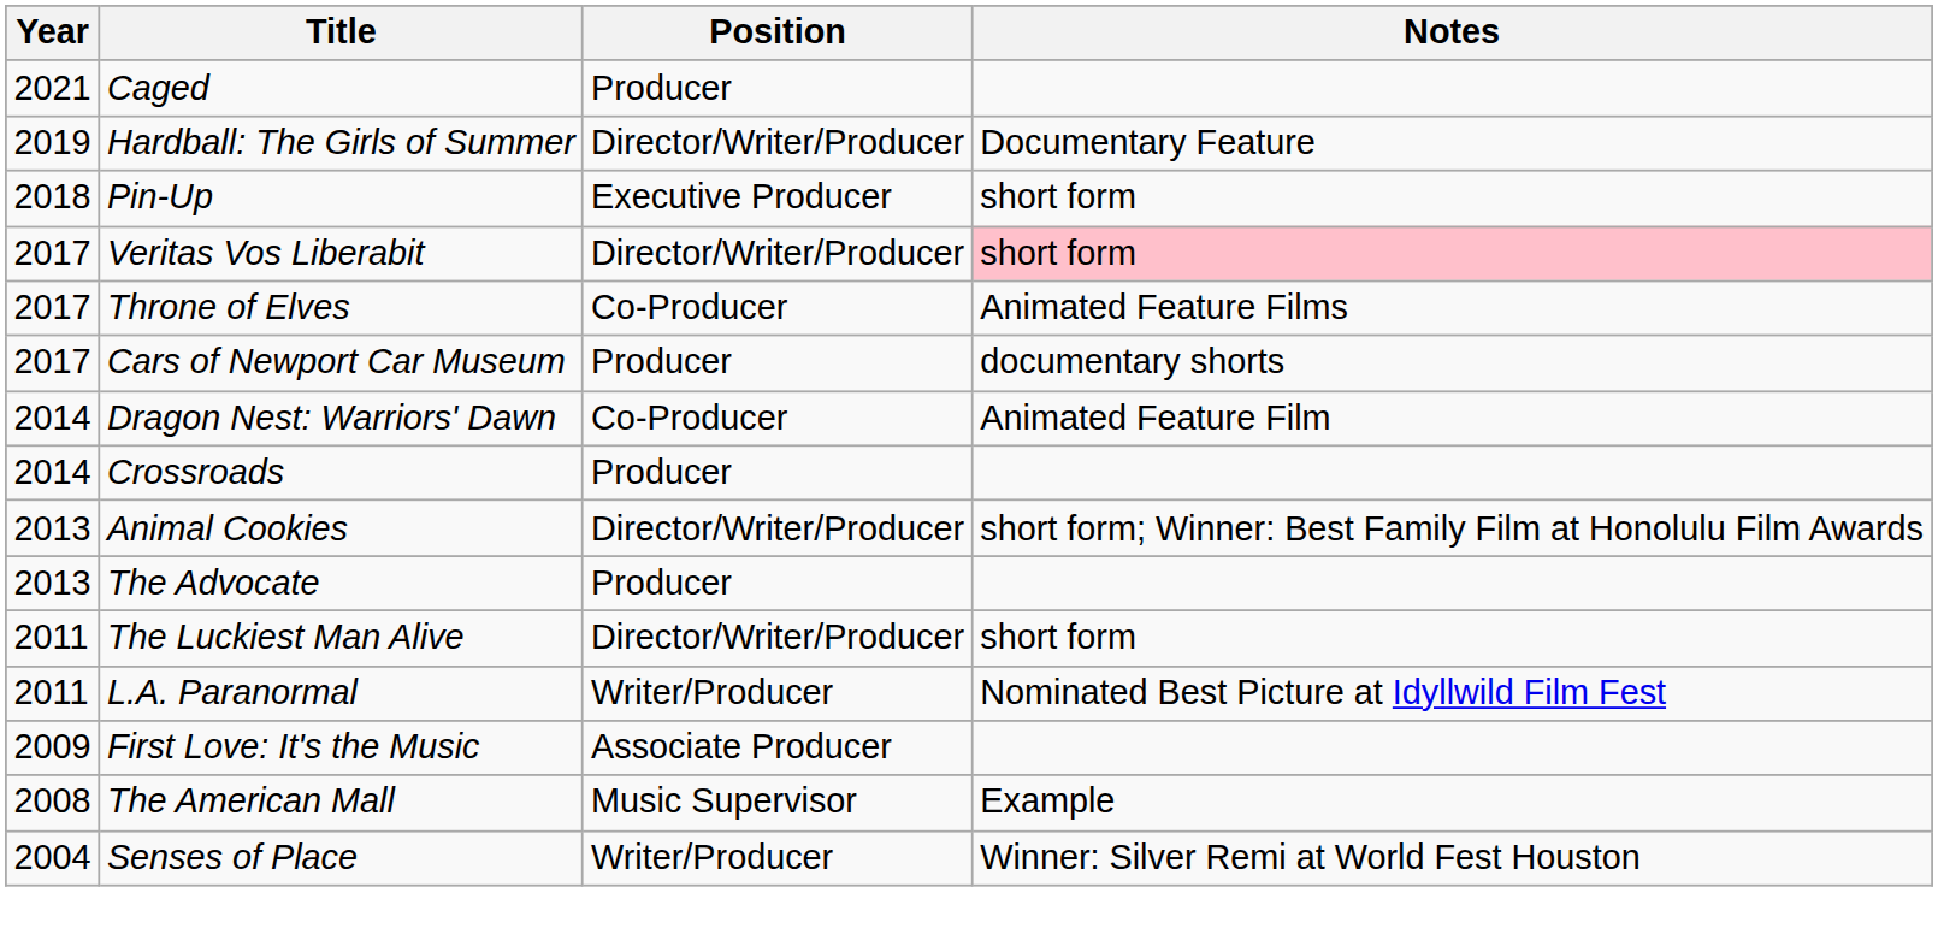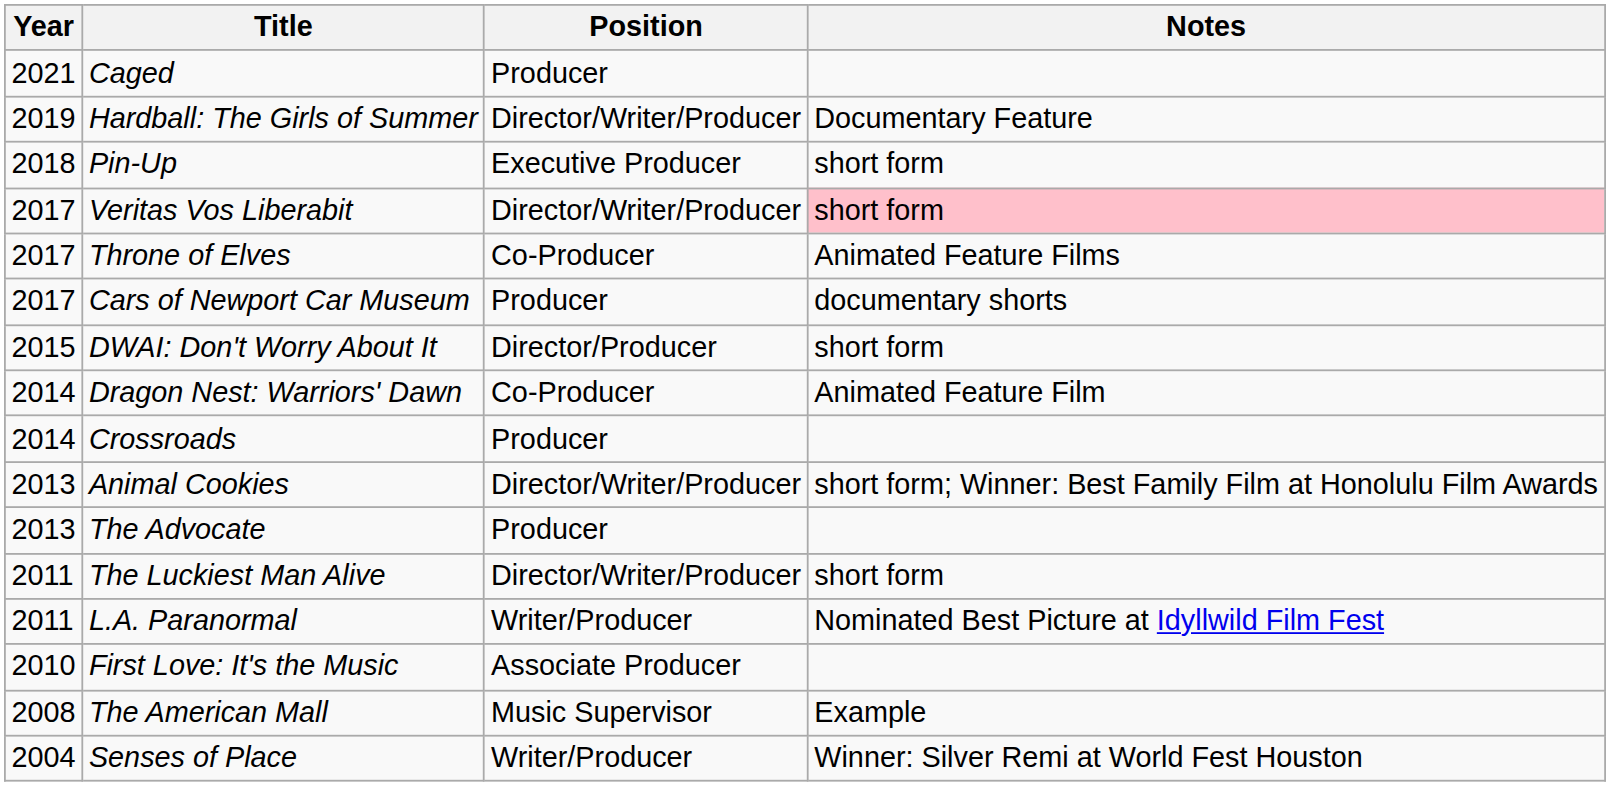 <table class="wikitable">
 <tr>
 <th>Year</th>
 <th>Title</th>
 <th>Position</th>
 <th>Notes</th>
 </tr>
 <tr>
 <td>2021</td>
 <td><em>Caged</em></td>
 <td>Producer</td>
 <td></td>
 </tr>
 <tr>
 <td>2019</td>
 <td><em>Hardball: The Girls of Summer</em></td>
 <td>Director/Writer/Producer</td>
 <td>Documentary Feature</td>
 </tr>
 <tr>
 <td>2018</td>
 <td><em>Pin-Up</em></td>
 <td>Executive Producer</td>
 <td>short form</td>
 </tr>
 <tr>
 <td>2017</td>
 <td><em>Veritas Vos Liberabit</em></td>
 <td>Director/Writer/Producer</td>
 <td style="background: pink;">short form</td>
 </tr>
 <tr>
 <td>2017</td>
 <td><em>Throne of Elves</em></td>
 <td>Co-Producer</td>
 <td>Animated Feature Films</td>
 </tr>
 <tr>
 <td>2017</td>
 <td><em>Cars of Newport Car Museum</em></td>
 <td>Producer</td>
 <td>documentary shorts</td>
 </tr>
 <tr>
+<td>2015</td>
+<td><em>DWAI: Don't Worry About It</em></td>
+<td>Director/Producer</td>
+<td>short form</td>
+</tr>
+<tr>
 <td>2014</td>
 <td><em>Dragon Nest: Warriors' Dawn</em></td>
 <td>Co-Producer</td>
 <td>Animated Feature Film</td>
 </tr>
 <tr>
 <td>2014</td>
 <td><em>Crossroads</em></td>
 <td>Producer</td>
 <td></td>
 </tr>
 <tr>
 <td>2013</td>
 <td><em>Animal Cookies</em></td>
 <td>Director/Writer/Producer</td>
 <td>short form; Winner: Best Family Film at Honolulu Film Awards</td>
 </tr>
 <tr>
 <td>2013</td>
 <td><em>The Advocate</em></td>
 <td>Producer</td>
 <td></td>
 </tr>
 <tr>
 <td>2011</td>
 <td><em>The Luckiest Man Alive</em></td>
 <td>Director/Writer/Producer</td>
 <td>short form</td>
 </tr>
 <tr>
 <td>2011</td>
 <td><em>L.A. Paranormal</em></td>
 <td>Writer/Producer</td>
 <td>Nominated Best Picture at <a href='#'>Idyllwild Film Fest</a></td>
 </tr>
 <tr>
-<td>2009</td>
+<td>2010</td>
 <td><em>First Love: It's the Music</em></td>
 <td>Associate Producer</td>
 <td></td>
 </tr>
 <tr>
 <td>2008</td>
 <td><em>The American Mall</em></td>
 <td>Music Supervisor</td>
 <td>Example</td>
 </tr>
 <tr>
 <td>2004</td>
 <td><em>Senses of Place</em></td>
 <td>Writer/Producer</td>
 <td>Winner: Silver Remi at World Fest Houston</td>
 </tr>
 </table>
